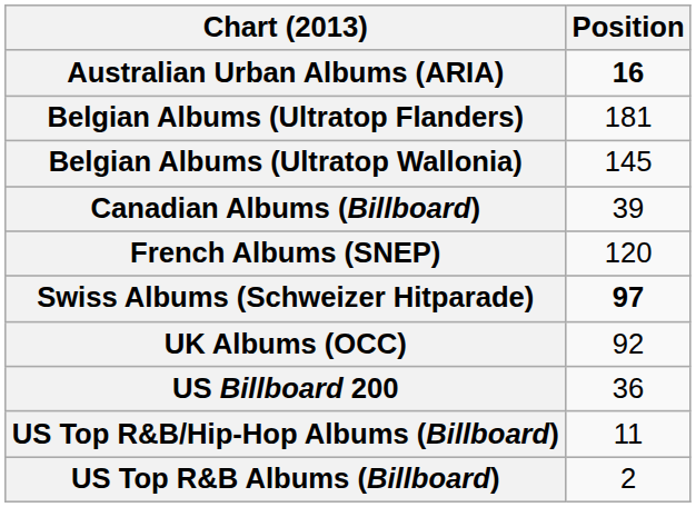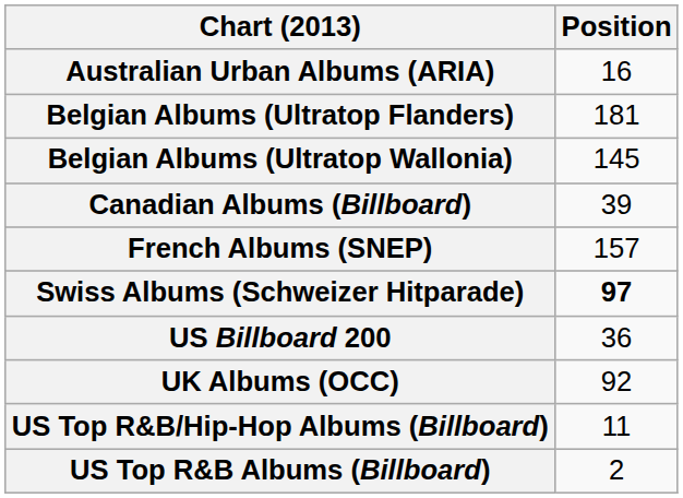 <table class="wikitable sortable plainrowheaders" style="text-align:center">
 <tr>
 <th scope="col">Chart (2013)</th>
 <th scope="col">Position</th>
 </tr>
 <tr>
 <th scope="row">Australian Urban Albums (ARIA)</th>
-<td><strong>16</strong></td>
+<td>16</td>
 </tr>
 <tr>
 <th scope="row">Belgian Albums (Ultratop Flanders)</th>
 <td>181</td>
 </tr>
 <tr>
 <th scope="row">Belgian Albums (Ultratop Wallonia)</th>
 <td>145</td>
 </tr>
 <tr>
 <th scope="row">Canadian Albums (<em>Billboard</em>)</th>
 <td>39</td>
 </tr>
 <tr>
 <th scope="row">French Albums (SNEP)</th>
-<td>120</td>
+<td>157</td>
 </tr>
 <tr>
 <th scope="row">Swiss Albums (Schweizer Hitparade)</th>
 <td><strong>97</strong></td>
 </tr>
 <tr>
+<th scope="row">US <em>Billboard</em> 200</th>
+<td>36</td>
+</tr>
+<tr>
 <th scope="row">UK Albums (OCC)</th>
 <td>92</td>
-</tr>
-<tr>
-<th scope="row">US <em>Billboard</em> 200</th>
-<td>36</td>
 </tr>
 <tr>
 <th scope="row">US Top R&B/Hip-Hop Albums (<em>Billboard</em>)</th>
 <td>11</td>
 </tr>
 <tr>
 <th scope="row">US Top R&B Albums (<em>Billboard</em>)</th>
 <td>2</td>
 </tr>
 </table>
